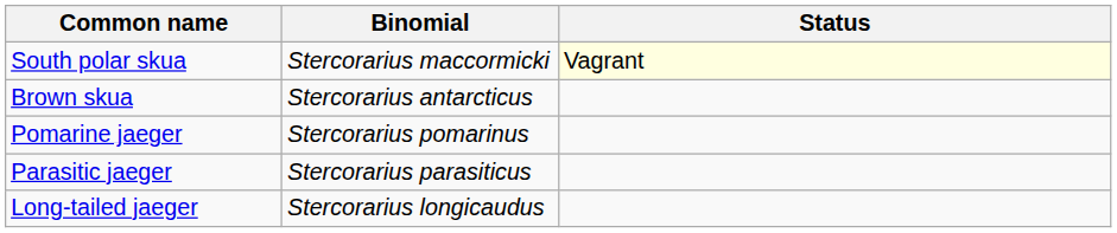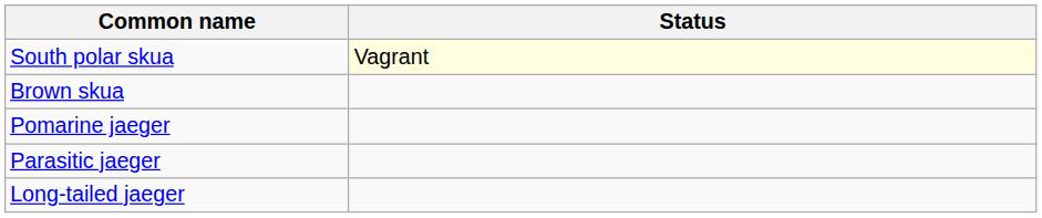 <table width=60% class="wikitable">
 <tr>
 <th width=25%>Common name</th>
-<th width=25%>Binomial</th>
 <th width=50%>Status</th>
 </tr>
 <tr>
 <td><a href='#'>South polar skua</a></td>
-<td><em>Stercorarius maccormicki</em></td>
 <td style="background: lightyellow;">Vagrant</td>
 </tr>
 <tr>
 <td><a href='#'>Brown skua</a></td>
-<td><em>Stercorarius antarcticus</em></td>
 <td></td>
 </tr>
 <tr>
 <td><a href='#'>Pomarine jaeger</a></td>
-<td><em>Stercorarius pomarinus</em></td>
 <td></td>
 </tr>
 <tr>
 <td><a href='#'>Parasitic jaeger</a></td>
-<td><em>Stercorarius parasiticus</em></td>
 <td></td>
 </tr>
 <tr>
 <td><a href='#'>Long-tailed jaeger</a></td>
-<td><em>Stercorarius longicaudus</em></td>
 <td></td>
 </tr>
 </table>
